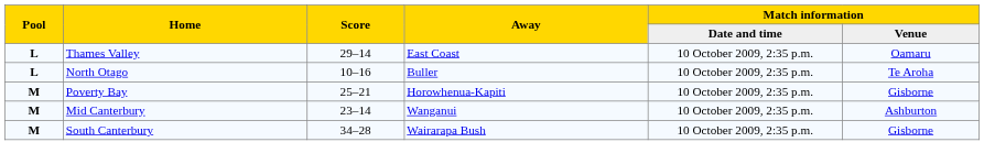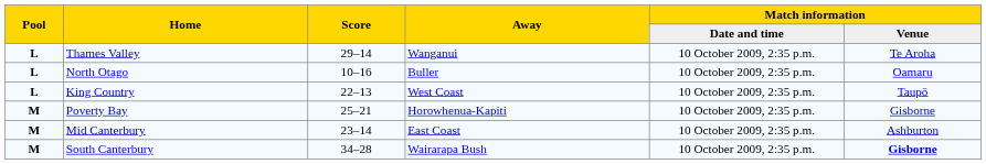 <table border=1 style="border-collapse:collapse;text-align:center" cellpadding=3 cellspacing=0 width=100%>
 <tr bgcolor=#FFD700>
 <th rowspan=2 width=6%>Pool</th>
 <th rowspan=2 width=25%>Home</th>
 <th rowspan=2 width=10%>Score</th>
 <th rowspan=2 width=25%>Away</th>
 <th colspan=2>Match information</th>
 </tr>
 <tr bgcolor=#EFEFEF>
 <th width=20%>Date and time</th>
 <th width=14%>Venue</th>
 </tr>
 <tr bgcolor=#F5FAFF>
 <td><strong>L</strong></td>
 <td align=left><a href='#'>Thames Valley</a></td>
 <td align=center>29–14</td>
-<td align=left><a href='#'>East Coast</a></td>
+<td align=left><a href='#'>Wanganui</a></td>
 <td>10 October 2009, 2:35 p.m.</td>
-<td><a href='#'>Oamaru</a></td>
+<td><a href='#'>Te Aroha</a></td>
 </tr>
 <tr bgcolor=#F5FAFF>
 <td><strong>L</strong></td>
 <td align=left><a href='#'>North Otago</a></td>
 <td align=center>10–16</td>
 <td align=left><a href='#'>Buller</a></td>
 <td>10 October 2009, 2:35 p.m.</td>
-<td><a href='#'>Te Aroha</a></td>
+<td><a href='#'>Oamaru</a></td>
+</tr>
+<tr bgcolor=#F5FAFF>
+<td><strong>L</strong></td>
+<td align=left><a href='#'>King Country</a></td>
+<td align=center>22–13</td>
+<td align=left><a href='#'>West Coast</a></td>
+<td>10 October 2009, 2:35 p.m.</td>
+<td><a href='#'>Taupō</a></td>
 </tr>
 <tr bgcolor=#F5FAFF>
 <td><strong>M</strong></td>
 <td align=left><a href='#'>Poverty Bay</a></td>
 <td align=center>25–21</td>
 <td align=left><a href='#'>Horowhenua-Kapiti</a></td>
 <td>10 October 2009, 2:35 p.m.</td>
 <td><a href='#'>Gisborne</a></td>
 </tr>
 <tr bgcolor=#F5FAFF>
 <td><strong>M</strong></td>
 <td align=left><a href='#'>Mid Canterbury</a></td>
 <td align=center>23–14</td>
-<td align=left><a href='#'>Wanganui</a></td>
+<td align=left><a href='#'>East Coast</a></td>
 <td>10 October 2009, 2:35 p.m.</td>
 <td><a href='#'>Ashburton</a></td>
 </tr>
 <tr bgcolor=#F5FAFF>
 <td><strong>M</strong></td>
 <td align=left><a href='#'>South Canterbury</a></td>
 <td align=center>34–28</td>
 <td align=left><a href='#'>Wairarapa Bush</a></td>
 <td>10 October 2009, 2:35 p.m.</td>
-<td><a href='#'>Gisborne</a></td>
+<td><strong><a href='#'>Gisborne</a></strong></td>
 </tr>
 </table>
